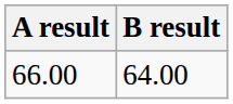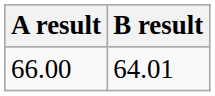 <table class="wikitable" border="1" align="upright">
 <tr>
 <th>A result</th>
 <th>B result</th>
 </tr>
 <tr>
 <td>66.00</td>
-<td>64.00</td>
+<td>64.01</td>
 </tr>
 </table>
